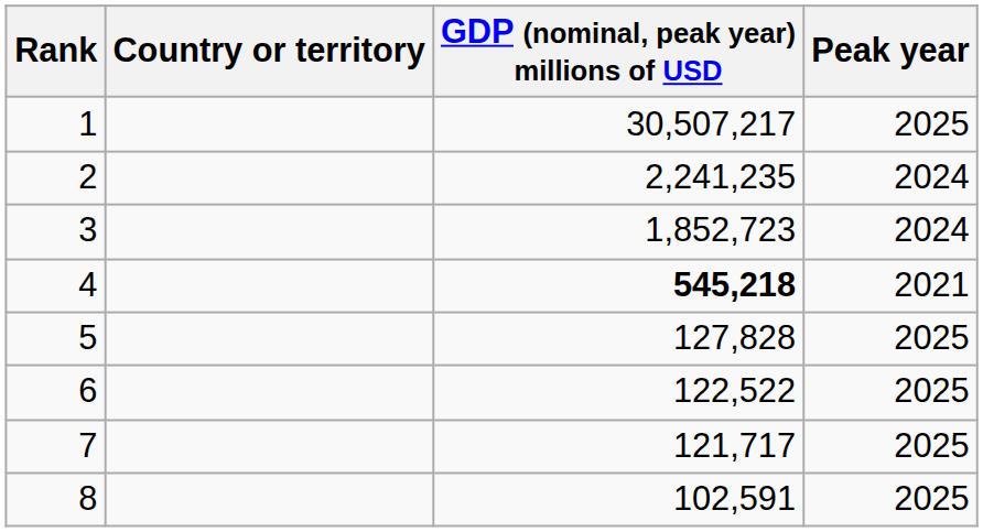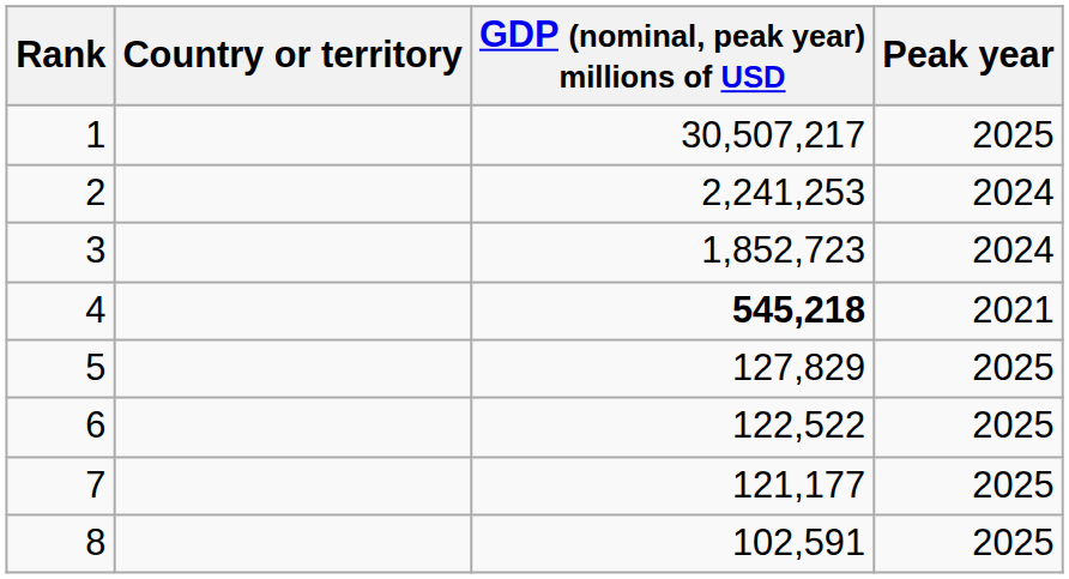 <table class="wikitable" style="text-align: right; float:right; border:1px solid #aaa; margin:10px">
 <tr style="background:#dbdbdb;">
 <th>Rank</th>
 <th>Country or territory</th>
 <th><a href='#'>GDP</a> <small>(nominal, peak year)</small><br><small>millions of <a href='#'>USD</a></small></th>
 <th>Peak year</th>
 </tr>
 <tr>
 <td>1</td>
 <td align=left></td>
 <td>30,507,217</td>
 <td>2025</td>
 </tr>
 <tr>
 <td>2</td>
 <td align=left></td>
-<td>2,241,235</td>
+<td>2,241,253</td>
 <td>2024</td>
 </tr>
 <tr>
 <td>3</td>
 <td align=left></td>
 <td>1,852,723</td>
 <td>2024</td>
 </tr>
 <tr>
 <td>4</td>
 <td align=left></td>
 <td><strong>545,218</strong></td>
 <td>2021</td>
 </tr>
 <tr>
 <td>5</td>
 <td align=left></td>
-<td>127,828</td>
+<td>127,829</td>
 <td>2025</td>
 </tr>
 <tr>
 <td>6</td>
 <td align=left></td>
 <td>122,522</td>
 <td>2025</td>
 </tr>
 <tr>
 <td>7</td>
 <td align=left></td>
-<td>121,717</td>
+<td>121,177</td>
 <td>2025</td>
 </tr>
 <tr>
 <td>8</td>
 <td align=left></td>
 <td>102,591</td>
 <td>2025</td>
 </tr>
 </table>
